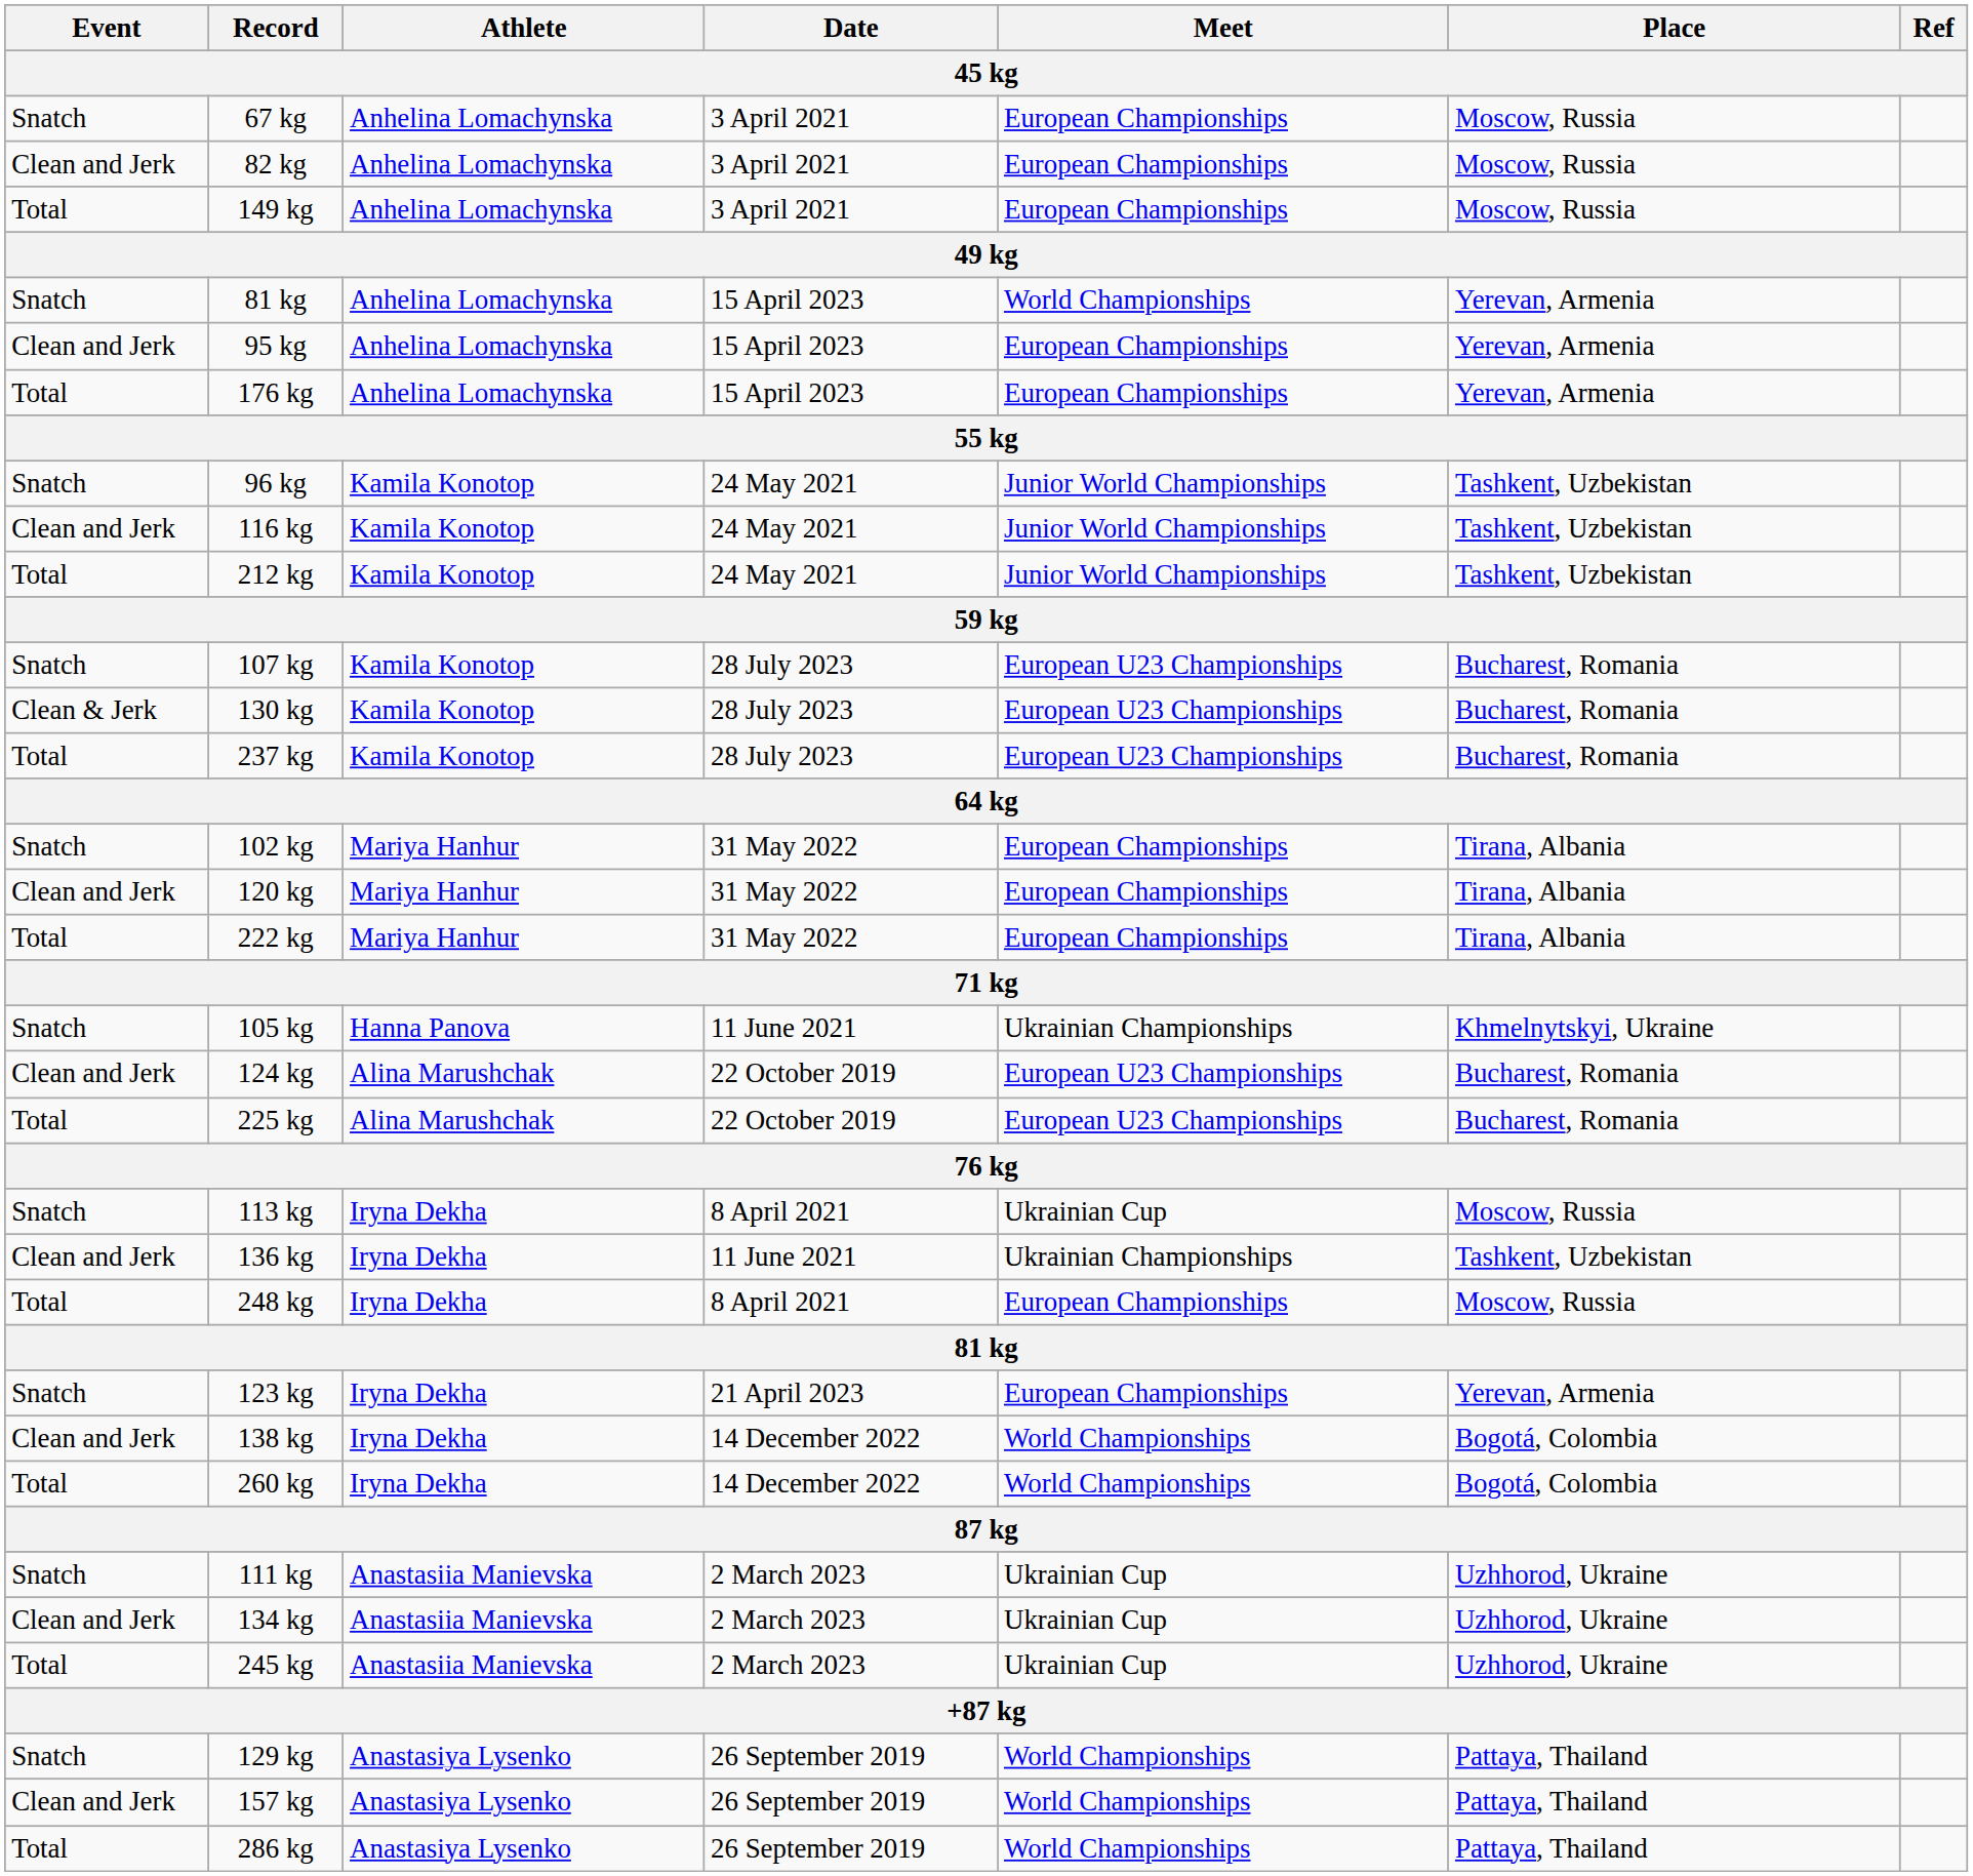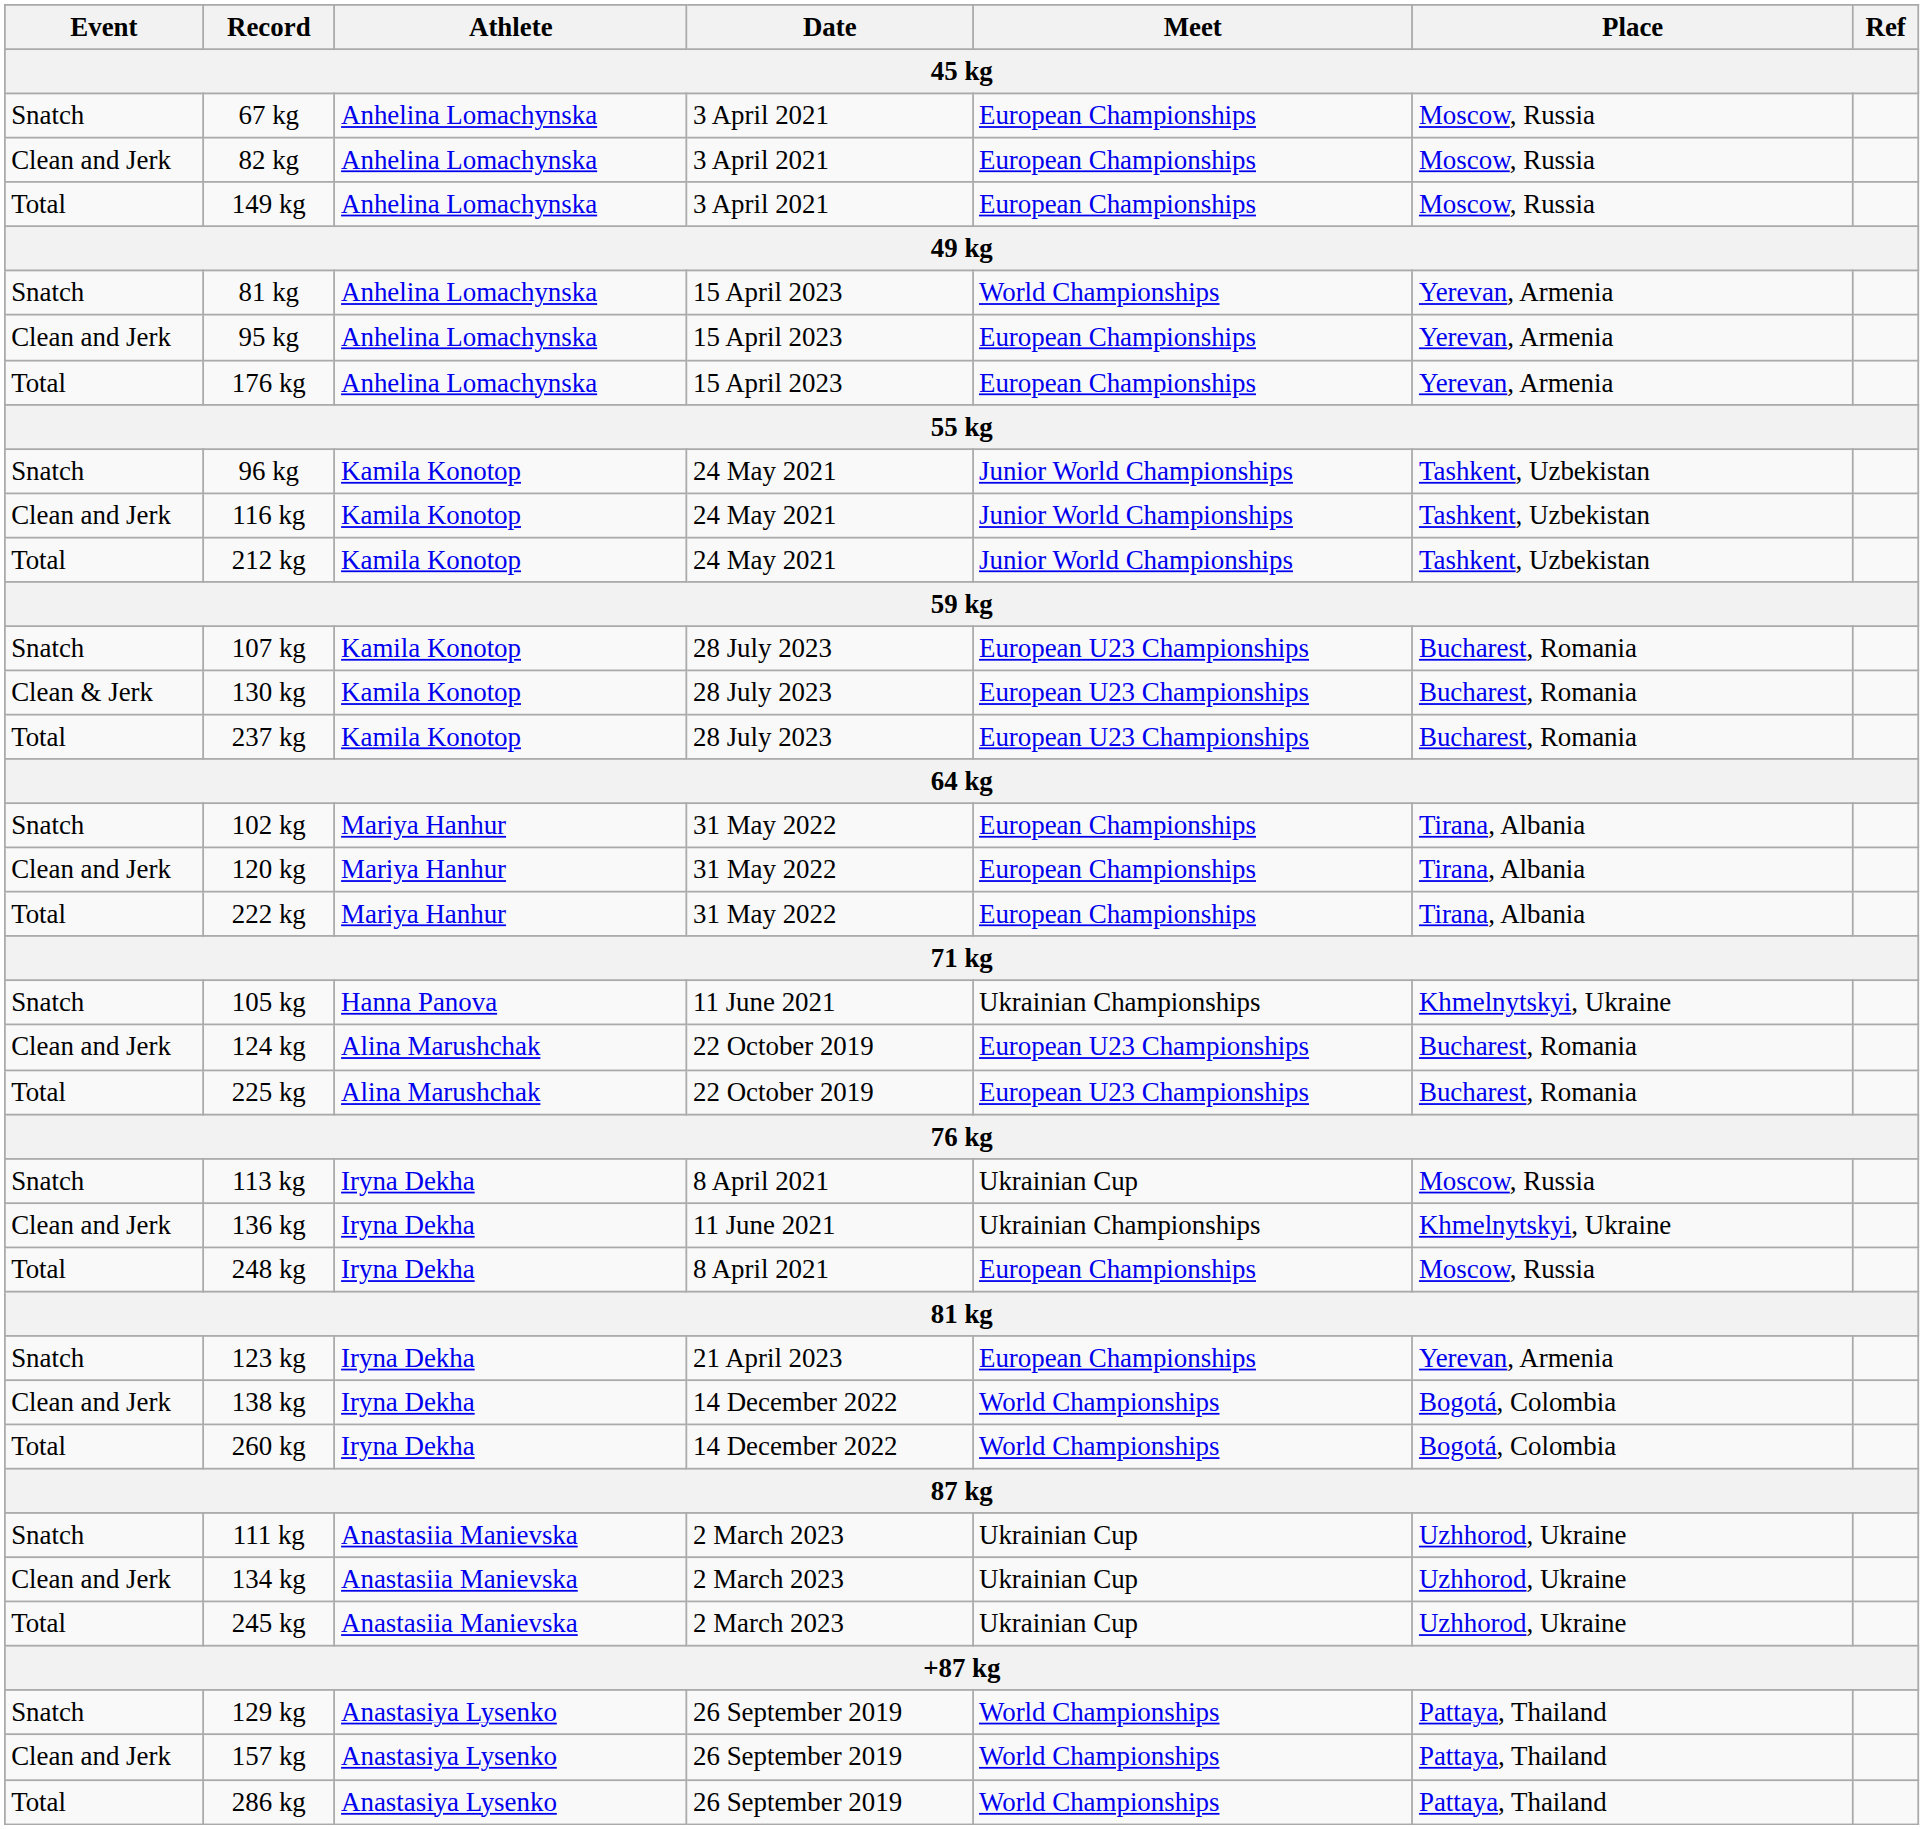 <table class="wikitable" style="font-size:95%;">
 <tr>
 <th width=9%>Event</th>
 <th width=6%>Record</th>
 <th width=16%>Athlete</th>
 <th width=13%>Date</th>
 <th width=20%>Meet</th>
 <th width=20%>Place</th>
 <th width=3%>Ref</th>
 </tr>
 <tr bgcolor="#DDDDDD">
 <th colspan="7">45 kg</th>
 </tr>
 <tr>
 <td>Snatch</td>
 <td align="center">67 kg</td>
 <td><a href='#'>Anhelina Lomachynska</a></td>
 <td>3 April 2021</td>
 <td><a href='#'>European Championships</a></td>
 <td><a href='#'>Moscow</a>, Russia</td>
 <td></td>
 </tr>
 <tr>
 <td>Clean and Jerk</td>
 <td align="center">82 kg</td>
 <td><a href='#'>Anhelina Lomachynska</a></td>
 <td>3 April 2021</td>
 <td><a href='#'>European Championships</a></td>
 <td><a href='#'>Moscow</a>, Russia</td>
 <td></td>
 </tr>
 <tr>
 <td>Total</td>
 <td align="center">149 kg</td>
 <td><a href='#'>Anhelina Lomachynska</a></td>
 <td>3 April 2021</td>
 <td><a href='#'>European Championships</a></td>
 <td><a href='#'>Moscow</a>, Russia</td>
 <td></td>
 </tr>
 <tr bgcolor="#DDDDDD">
 <th colspan="7">49 kg</th>
 </tr>
 <tr>
 <td>Snatch</td>
 <td align="center">81 kg</td>
 <td><a href='#'>Anhelina Lomachynska</a></td>
 <td>15 April 2023</td>
 <td><a href='#'>World Championships</a></td>
 <td><a href='#'>Yerevan</a>, Armenia</td>
 <td></td>
 </tr>
 <tr>
 <td>Clean and Jerk</td>
 <td align="center">95 kg</td>
 <td><a href='#'>Anhelina Lomachynska</a></td>
 <td>15 April 2023</td>
 <td><a href='#'>European Championships</a></td>
 <td><a href='#'>Yerevan</a>, Armenia</td>
 <td></td>
 </tr>
 <tr>
 <td>Total</td>
 <td align="center">176 kg</td>
 <td><a href='#'>Anhelina Lomachynska</a></td>
 <td>15 April 2023</td>
 <td><a href='#'>European Championships</a></td>
 <td><a href='#'>Yerevan</a>, Armenia</td>
 <td></td>
 </tr>
 <tr bgcolor="#DDDDDD">
 <th colspan="7">55 kg</th>
 </tr>
 <tr>
 <td>Snatch</td>
 <td align="center">96 kg</td>
 <td><a href='#'>Kamila Konotop</a></td>
 <td>24 May 2021</td>
 <td><a href='#'>Junior World Championships</a></td>
 <td><a href='#'>Tashkent</a>, Uzbekistan</td>
 <td></td>
 </tr>
 <tr>
 <td>Clean and Jerk</td>
 <td align="center">116 kg</td>
 <td><a href='#'>Kamila Konotop</a></td>
 <td>24 May 2021</td>
 <td><a href='#'>Junior World Championships</a></td>
 <td><a href='#'>Tashkent</a>, Uzbekistan</td>
 <td></td>
 </tr>
 <tr>
 <td>Total</td>
 <td align="center">212 kg</td>
 <td><a href='#'>Kamila Konotop</a></td>
 <td>24 May 2021</td>
 <td><a href='#'>Junior World Championships</a></td>
 <td><a href='#'>Tashkent</a>, Uzbekistan</td>
 <td></td>
 </tr>
 <tr bgcolor="#DDDDDD">
 <th colspan="7">59 kg</th>
 </tr>
 <tr>
 <td>Snatch</td>
 <td align="center">107 kg</td>
 <td><a href='#'>Kamila Konotop</a></td>
 <td>28 July 2023</td>
 <td><a href='#'>European U23 Championships</a></td>
 <td><a href='#'>Bucharest</a>, Romania</td>
 <td></td>
 </tr>
 <tr>
 <td>Clean & Jerk</td>
 <td align="center">130 kg</td>
 <td><a href='#'>Kamila Konotop</a></td>
 <td>28 July 2023</td>
 <td><a href='#'>European U23 Championships</a></td>
 <td><a href='#'>Bucharest</a>, Romania</td>
 <td></td>
 </tr>
 <tr>
 <td>Total</td>
 <td align="center">237 kg</td>
 <td><a href='#'>Kamila Konotop</a></td>
 <td>28 July 2023</td>
 <td><a href='#'>European U23 Championships</a></td>
 <td><a href='#'>Bucharest</a>, Romania</td>
 <td></td>
 </tr>
 <tr bgcolor="#DDDDDD">
 <th colspan="7">64 kg</th>
 </tr>
 <tr>
 <td>Snatch</td>
 <td align="center">102 kg</td>
 <td><a href='#'>Mariya Hanhur</a></td>
 <td>31 May 2022</td>
 <td><a href='#'>European Championships</a></td>
 <td><a href='#'>Tirana</a>, Albania</td>
 <td></td>
 </tr>
 <tr>
 <td>Clean and Jerk</td>
 <td align="center">120 kg</td>
 <td><a href='#'>Mariya Hanhur</a></td>
 <td>31 May 2022</td>
 <td><a href='#'>European Championships</a></td>
 <td><a href='#'>Tirana</a>, Albania</td>
 <td></td>
 </tr>
 <tr>
 <td>Total</td>
 <td align="center">222 kg</td>
 <td><a href='#'>Mariya Hanhur</a></td>
 <td>31 May 2022</td>
 <td><a href='#'>European Championships</a></td>
 <td><a href='#'>Tirana</a>, Albania</td>
 <td></td>
 </tr>
 <tr bgcolor="#DDDDDD">
 <th colspan="7">71 kg</th>
 </tr>
 <tr>
 <td>Snatch</td>
 <td align="center">105 kg</td>
 <td><a href='#'>Hanna Panova</a></td>
 <td>11 June 2021</td>
 <td>Ukrainian Championships</td>
 <td><a href='#'>Khmelnytskyi</a>, Ukraine</td>
 <td></td>
 </tr>
 <tr>
 <td>Clean and Jerk</td>
 <td align="center">124 kg</td>
 <td><a href='#'>Alina Marushchak</a></td>
 <td>22 October 2019</td>
 <td><a href='#'>European U23 Championships</a></td>
 <td><a href='#'>Bucharest</a>, Romania</td>
 <td></td>
 </tr>
 <tr>
 <td>Total</td>
 <td align="center">225 kg</td>
 <td><a href='#'>Alina Marushchak</a></td>
 <td>22 October 2019</td>
 <td><a href='#'>European U23 Championships</a></td>
 <td><a href='#'>Bucharest</a>, Romania</td>
 <td></td>
 </tr>
 <tr bgcolor="#DDDDDD">
 <th colspan="7">76 kg</th>
 </tr>
 <tr>
 <td>Snatch</td>
 <td align="center">113 kg</td>
 <td><a href='#'>Iryna Dekha</a></td>
 <td>8 April 2021</td>
 <td>Ukrainian Cup</td>
 <td><a href='#'>Moscow</a>, Russia</td>
 <td></td>
 </tr>
 <tr>
 <td>Clean and Jerk</td>
 <td align="center">136 kg</td>
 <td><a href='#'>Iryna Dekha</a></td>
 <td>11 June 2021</td>
 <td>Ukrainian Championships</td>
-<td><a href='#'>Tashkent</a>, Uzbekistan</td>
+<td><a href='#'>Khmelnytskyi</a>, Ukraine</td>
 <td></td>
 </tr>
 <tr>
 <td>Total</td>
 <td align="center">248 kg</td>
 <td><a href='#'>Iryna Dekha</a></td>
 <td>8 April 2021</td>
 <td><a href='#'>European Championships</a></td>
 <td><a href='#'>Moscow</a>, Russia</td>
 <td></td>
 </tr>
 <tr bgcolor="#DDDDDD">
 <th colspan="7">81 kg</th>
 </tr>
 <tr>
 <td>Snatch</td>
 <td align="center">123 kg</td>
 <td><a href='#'>Iryna Dekha</a></td>
 <td>21 April 2023</td>
 <td><a href='#'>European Championships</a></td>
 <td><a href='#'>Yerevan</a>, Armenia</td>
 <td></td>
 </tr>
 <tr>
 <td>Clean and Jerk</td>
 <td align="center">138 kg</td>
 <td><a href='#'>Iryna Dekha</a></td>
 <td>14 December 2022</td>
 <td><a href='#'>World Championships</a></td>
 <td><a href='#'>Bogotá</a>, Colombia</td>
 <td></td>
 </tr>
 <tr>
 <td>Total</td>
 <td align="center">260 kg</td>
 <td><a href='#'>Iryna Dekha</a></td>
 <td>14 December 2022</td>
 <td><a href='#'>World Championships</a></td>
 <td><a href='#'>Bogotá</a>, Colombia</td>
 <td></td>
 </tr>
 <tr bgcolor="#DDDDDD">
 <th colspan="7">87 kg</th>
 </tr>
 <tr>
 <td>Snatch</td>
 <td align="center">111 kg</td>
 <td><a href='#'>Anastasiia Manievska</a></td>
 <td>2 March 2023</td>
 <td>Ukrainian Cup</td>
 <td><a href='#'>Uzhhorod</a>, Ukraine</td>
 <td></td>
 </tr>
 <tr>
 <td>Clean and Jerk</td>
 <td align="center">134 kg</td>
 <td><a href='#'>Anastasiia Manievska</a></td>
 <td>2 March 2023</td>
 <td>Ukrainian Cup</td>
 <td><a href='#'>Uzhhorod</a>, Ukraine</td>
 <td></td>
 </tr>
 <tr>
 <td>Total</td>
 <td align="center">245 kg</td>
 <td><a href='#'>Anastasiia Manievska</a></td>
 <td>2 March 2023</td>
 <td>Ukrainian Cup</td>
 <td><a href='#'>Uzhhorod</a>, Ukraine</td>
 <td></td>
 </tr>
 <tr bgcolor="#DDDDDD">
 <th colspan="7">+87 kg</th>
 </tr>
 <tr>
 <td>Snatch</td>
 <td align="center">129 kg</td>
 <td><a href='#'>Anastasiya Lysenko</a></td>
 <td>26 September 2019</td>
 <td><a href='#'>World Championships</a></td>
 <td><a href='#'>Pattaya</a>, Thailand</td>
 <td></td>
 </tr>
 <tr>
 <td>Clean and Jerk</td>
 <td align="center">157 kg</td>
 <td><a href='#'>Anastasiya Lysenko</a></td>
 <td>26 September 2019</td>
 <td><a href='#'>World Championships</a></td>
 <td><a href='#'>Pattaya</a>, Thailand</td>
 <td></td>
 </tr>
 <tr>
 <td>Total</td>
 <td align="center">286 kg</td>
 <td><a href='#'>Anastasiya Lysenko</a></td>
 <td>26 September 2019</td>
 <td><a href='#'>World Championships</a></td>
 <td><a href='#'>Pattaya</a>, Thailand</td>
 <td></td>
 </tr>
 </table>
